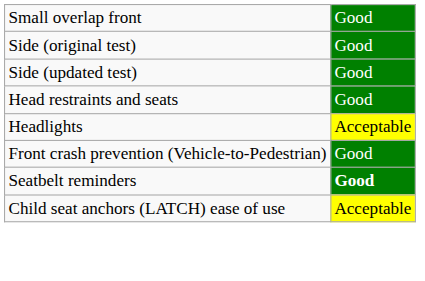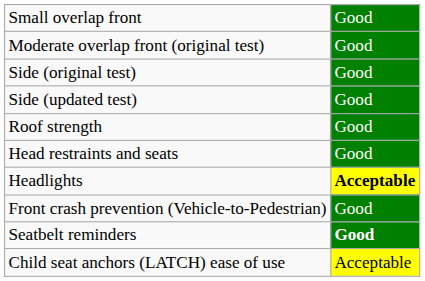 <table class="wikitable">
 <tr>
 <td>Small overlap front</td>
+<td style="color:white;background: green">Good</td>
+</tr>
+<tr>
+<td>Moderate overlap front (original test)</td>
 <td style="color:white;background: green">Good</td>
 </tr>
 <tr>
 <td>Side (original test)</td>
 <td style="color:white;background: green">Good</td>
 </tr>
 <tr>
 <td>Side (updated test)</td>
 <td style="color:white;background: green">Good</td>
 </tr>
 <tr>
+<td>Roof strength</td>
+<td style="color:white;background: green">Good</td>
+</tr>
+<tr>
 <td>Head restraints and seats</td>
 <td style="color:white;background: green">Good</td>
 </tr>
 <tr>
 <td>Headlights</td>
-<td style="color:black;background: yellow">Acceptable</td>
+<td style="color:black;background: yellow"><strong>Acceptable</strong></td>
 </tr>
 <tr>
 <td>Front crash prevention (Vehicle-to-Pedestrian)</td>
 <td style="color:white;background: green">Good</td>
 </tr>
 <tr>
 <td>Seatbelt reminders</td>
 <td style="color:white;background: green"><strong>Good</strong></td>
 </tr>
 <tr>
 <td>Child seat anchors (LATCH) ease of use</td>
 <td style="background: yellow">Acceptable</td>
 </tr>
 </table>
